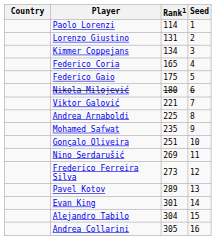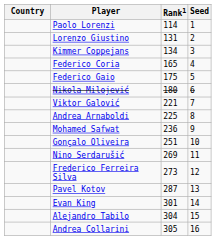 <table class="sortable wikitable">
 <tr>
 <th width="70">Country</th>
 <th width="175">Player</th>
 <th>Rank<sup>1</sup></th>
 <th>Seed</th>
 </tr>
 <tr>
 <td></td>
 <td><a href='#'>Paolo Lorenzi</a></td>
 <td>114</td>
 <td>1</td>
 </tr>
 <tr>
 <td></td>
 <td><a href='#'>Lorenzo Giustino</a></td>
 <td>131</td>
 <td>2</td>
 </tr>
 <tr>
 <td></td>
 <td><a href='#'>Kimmer Coppejans</a></td>
 <td>134</td>
 <td>3</td>
 </tr>
 <tr>
 <td></td>
 <td><a href='#'>Federico Coria</a></td>
 <td>165</td>
 <td>4</td>
 </tr>
 <tr>
 <td></td>
 <td><a href='#'>Federico Gaio</a></td>
 <td>175</td>
 <td>5</td>
 </tr>
 <tr>
 <td><s></s></td>
 <td><s><a href='#'>Nikola Milojević</a></s></td>
 <td><s>180</s></td>
 <td><s>6</s></td>
 </tr>
 <tr>
 <td></td>
 <td><a href='#'>Viktor Galović</a></td>
 <td>221</td>
 <td>7</td>
 </tr>
 <tr>
 <td></td>
 <td><a href='#'>Andrea Arnaboldi</a></td>
 <td>225</td>
 <td>8</td>
 </tr>
 <tr>
 <td></td>
 <td><a href='#'>Mohamed Safwat</a></td>
-<td>235</td>
+<td>236</td>
 <td>9</td>
 </tr>
 <tr>
 <td></td>
 <td><a href='#'>Gonçalo Oliveira</a></td>
 <td>251</td>
 <td>10</td>
 </tr>
 <tr>
 <td></td>
 <td><a href='#'>Nino Serdarušić</a></td>
 <td>269</td>
 <td>11</td>
 </tr>
 <tr>
 <td></td>
 <td><a href='#'>Frederico Ferreira Silva</a></td>
 <td>273</td>
 <td>12</td>
 </tr>
 <tr>
 <td></td>
 <td><a href='#'>Pavel Kotov</a></td>
-<td>289</td>
+<td>287</td>
 <td>13</td>
 </tr>
 <tr>
 <td></td>
 <td><a href='#'>Evan King</a></td>
 <td>301</td>
 <td>14</td>
 </tr>
 <tr>
 <td></td>
 <td><a href='#'>Alejandro Tabilo</a></td>
 <td>304</td>
 <td>15</td>
 </tr>
 <tr>
 <td></td>
 <td><a href='#'>Andrea Collarini</a></td>
 <td>305</td>
 <td>16</td>
 </tr>
 </table>
